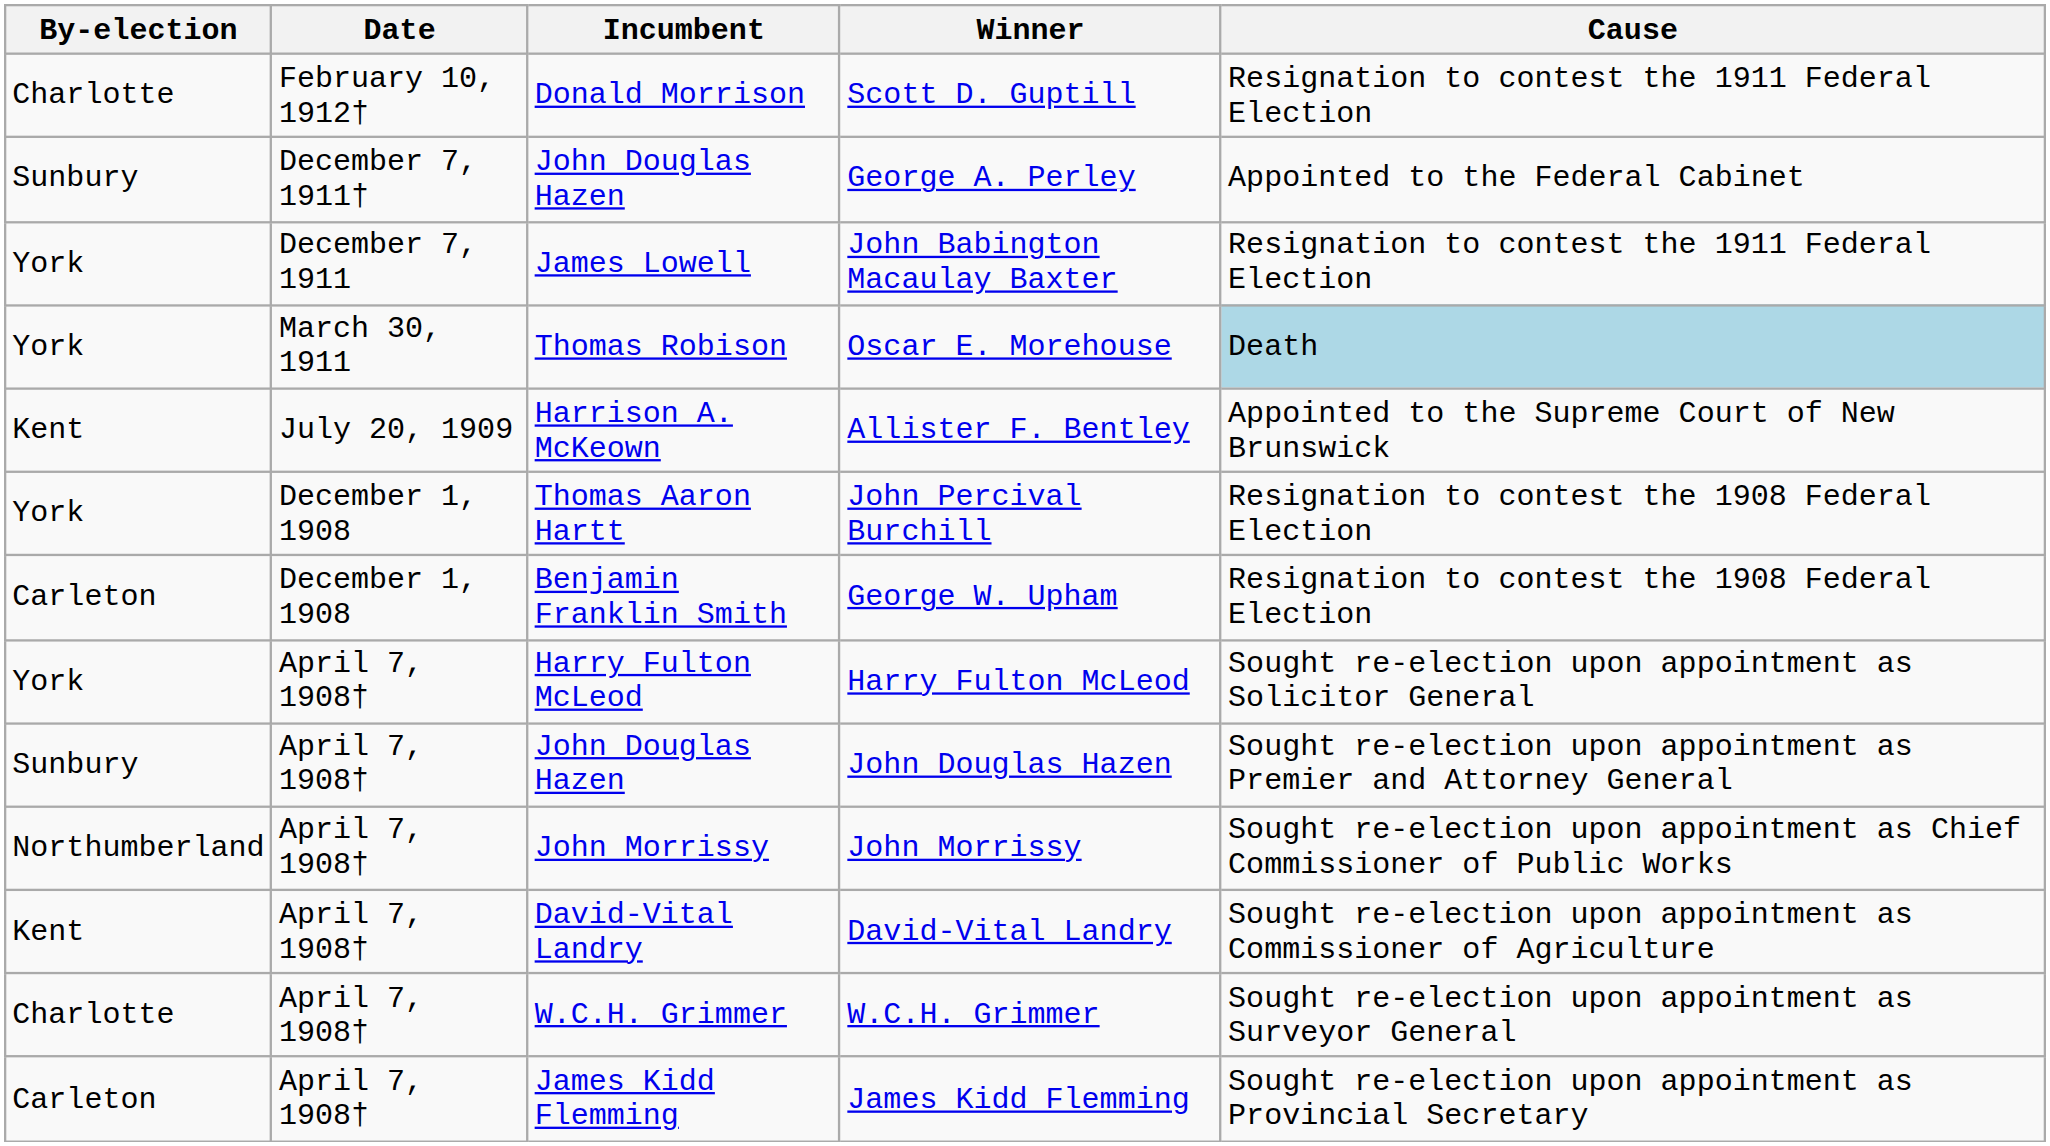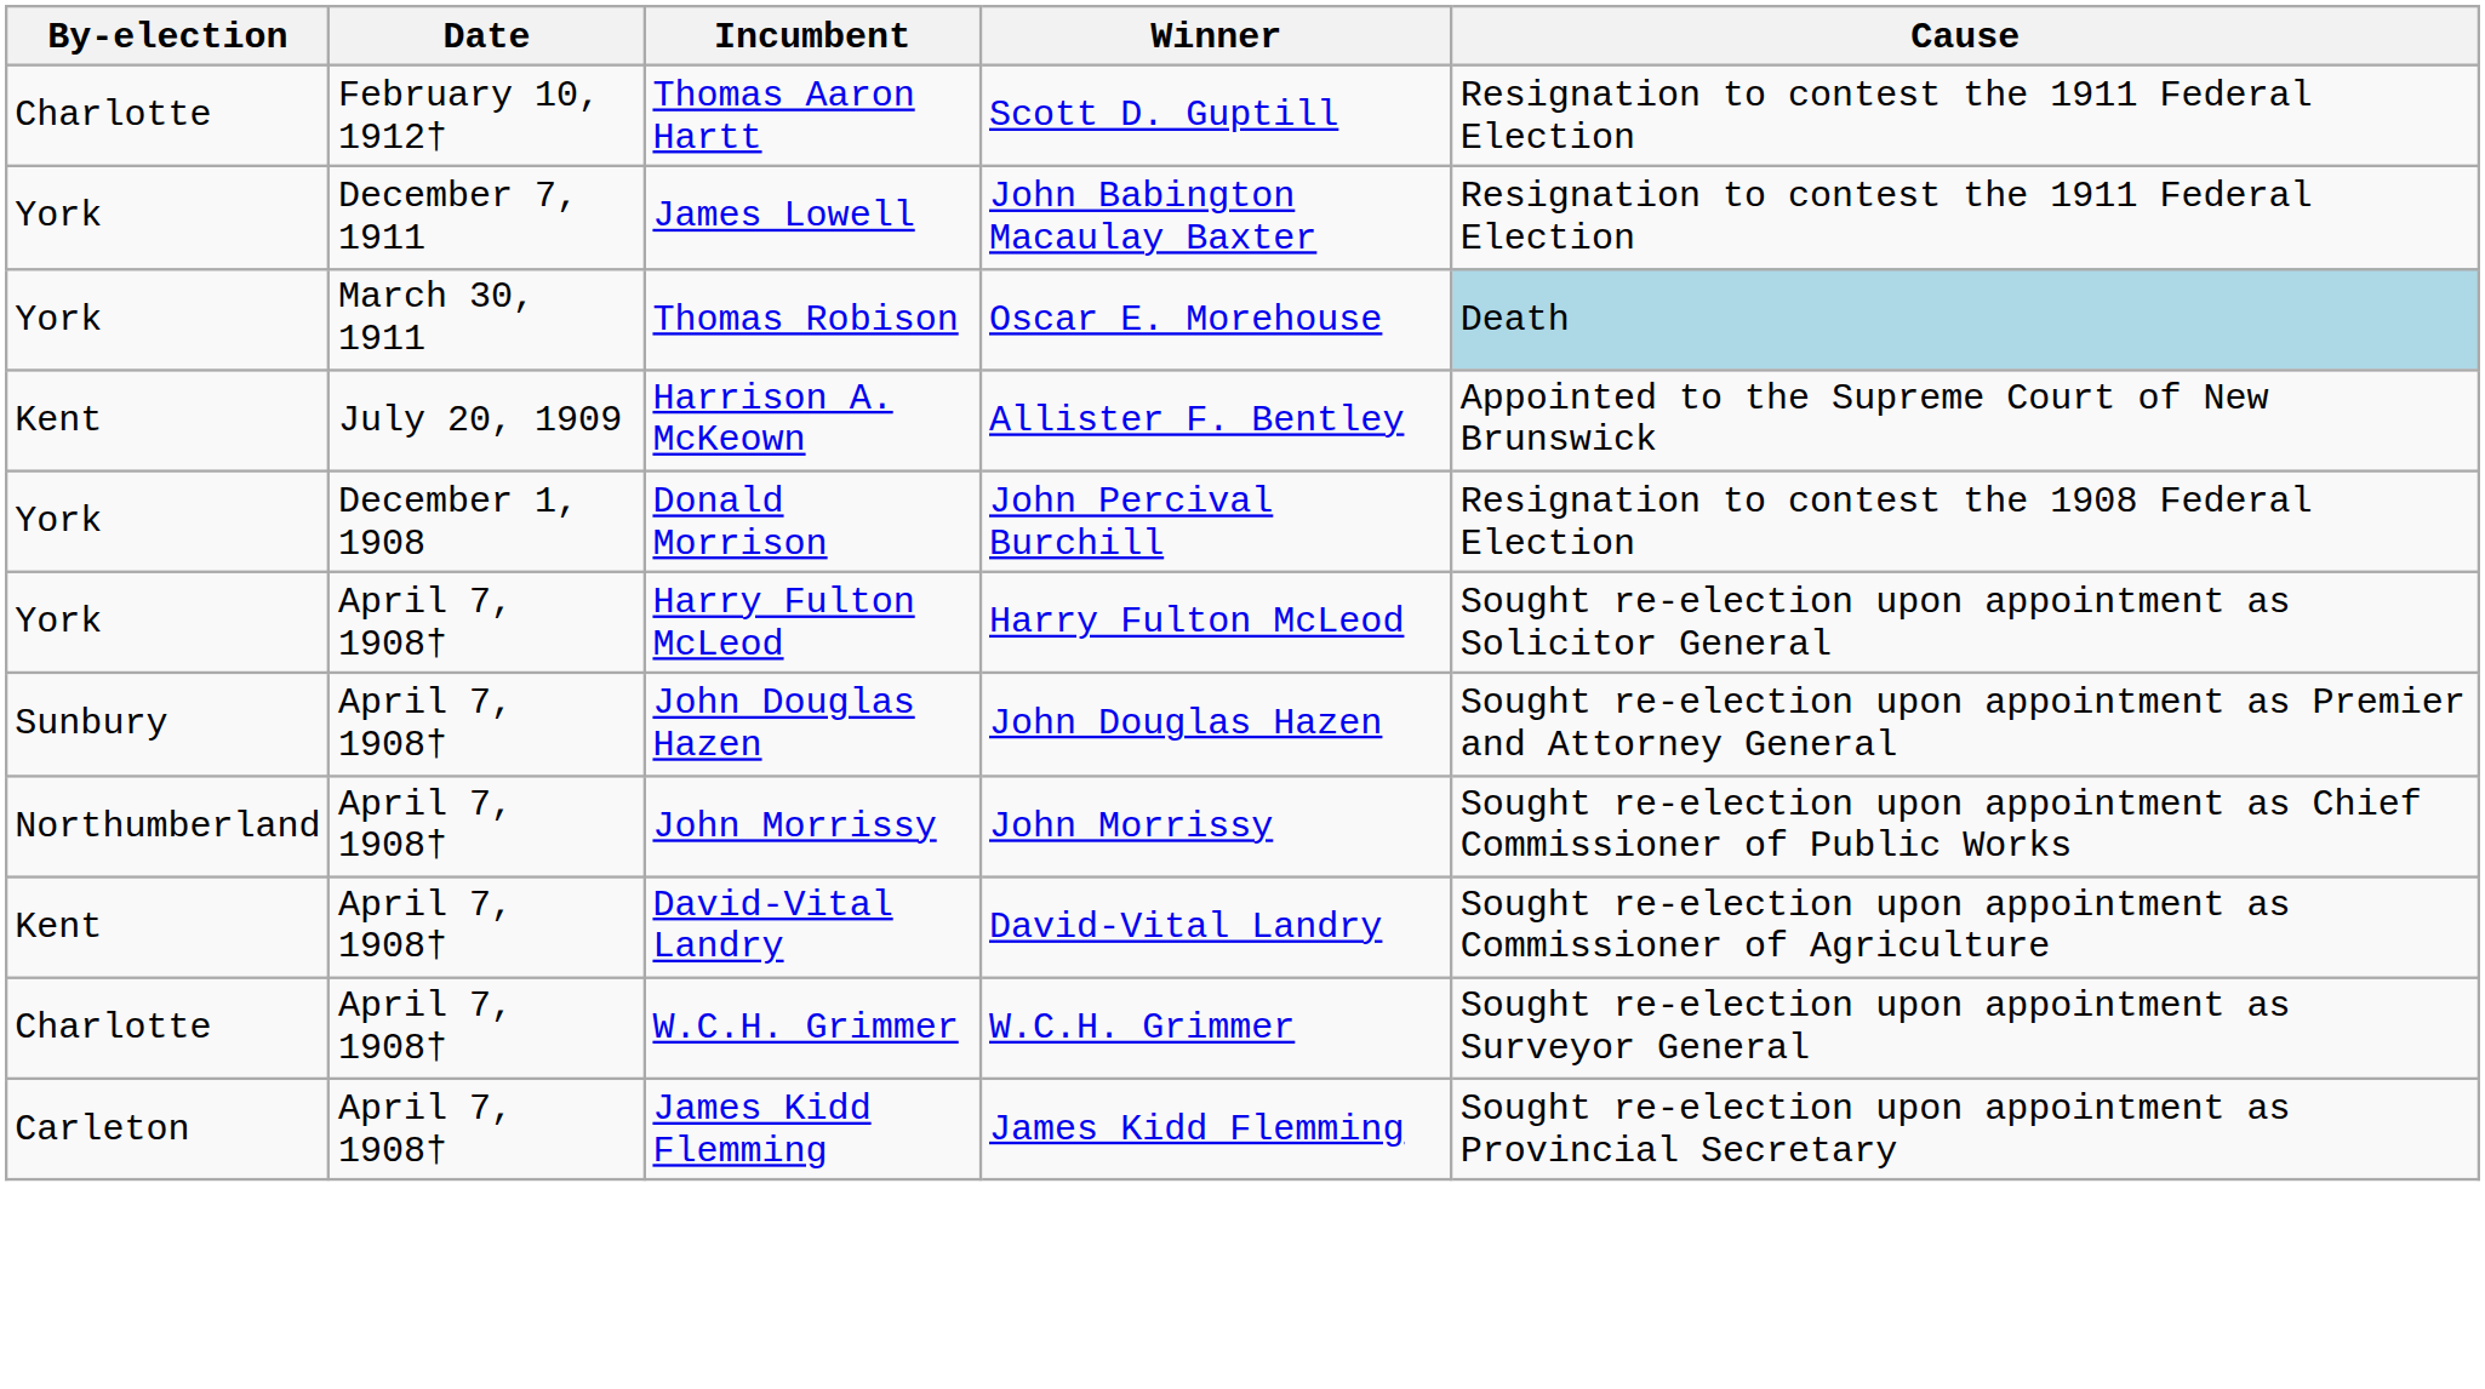 <table class=wikitable style="width:100%">
 <tr>
 <th>By-election</th>
 <th>Date</th>
 <th>Incumbent</th>
 <th>Winner</th>
 <th>Cause</th>
 </tr>
 <tr>
 <td>Charlotte</td>
 <td>February 10, 1912†</td>
-<td><a href='#'>Donald Morrison</a></td>
+<td><a href='#'>Thomas Aaron Hartt</a></td>
 <td><a href='#'>Scott D. Guptill</a></td>
 <td>Resignation to contest the 1911 Federal Election</td>
-</tr>
-<tr>
-<td>Sunbury</td>
-<td>December 7, 1911†</td>
-<td><a href='#'>John Douglas Hazen</a></td>
-<td><a href='#'>George A. Perley</a></td>
-<td>Appointed to the Federal Cabinet</td>
 </tr>
 <tr>
 <td>York</td>
 <td>December 7, 1911</td>
 <td><a href='#'>James Lowell</a></td>
 <td><a href='#'>John Babington Macaulay Baxter</a></td>
 <td>Resignation to contest the 1911 Federal Election</td>
 </tr>
 <tr>
 <td>York</td>
 <td>March 30, 1911</td>
 <td><a href='#'>Thomas Robison</a></td>
 <td><a href='#'>Oscar E. Morehouse</a></td>
 <td style="background: lightblue;">Death</td>
 </tr>
 <tr>
 <td>Kent</td>
 <td>July 20, 1909</td>
 <td><a href='#'>Harrison A. McKeown</a></td>
 <td><a href='#'>Allister F. Bentley</a></td>
 <td>Appointed to the Supreme Court of New Brunswick</td>
 </tr>
 <tr>
 <td>York</td>
 <td>December 1, 1908</td>
-<td><a href='#'>Thomas Aaron Hartt</a></td>
+<td><a href='#'>Donald Morrison</a></td>
 <td><a href='#'>John Percival Burchill</a></td>
-<td>Resignation to contest the 1908 Federal Election</td>
-</tr>
-<tr>
-<td>Carleton</td>
-<td>December 1, 1908</td>
-<td><a href='#'>Benjamin Franklin Smith</a></td>
-<td><a href='#'>George W. Upham</a></td>
 <td>Resignation to contest the 1908 Federal Election</td>
 </tr>
 <tr>
 <td>York</td>
 <td>April 7, 1908†</td>
 <td><a href='#'>Harry Fulton McLeod</a></td>
 <td><a href='#'>Harry Fulton McLeod</a></td>
 <td>Sought re-election upon appointment as Solicitor General</td>
 </tr>
 <tr>
 <td>Sunbury</td>
 <td>April 7, 1908†</td>
 <td><a href='#'>John Douglas Hazen</a></td>
 <td><a href='#'>John Douglas Hazen</a></td>
 <td>Sought re-election upon appointment as Premier and Attorney General</td>
 </tr>
 <tr>
 <td>Northumberland</td>
 <td>April 7, 1908†</td>
 <td><a href='#'>John Morrissy</a></td>
 <td><a href='#'>John Morrissy</a></td>
 <td>Sought re-election upon appointment as Chief Commissioner of Public Works</td>
 </tr>
 <tr>
 <td>Kent</td>
 <td>April 7, 1908†</td>
 <td><a href='#'>David-Vital Landry</a></td>
 <td><a href='#'>David-Vital Landry</a></td>
 <td>Sought re-election upon appointment as Commissioner of Agriculture</td>
 </tr>
 <tr>
 <td>Charlotte</td>
 <td>April 7, 1908†</td>
 <td><a href='#'>W.C.H. Grimmer</a></td>
 <td><a href='#'>W.C.H. Grimmer</a></td>
 <td>Sought re-election upon appointment as Surveyor General</td>
 </tr>
 <tr>
 <td>Carleton</td>
 <td>April 7, 1908†</td>
 <td><a href='#'>James Kidd Flemming</a></td>
 <td><a href='#'>James Kidd Flemming</a></td>
 <td>Sought re-election upon appointment as Provincial Secretary</td>
 </tr>
 </table>
